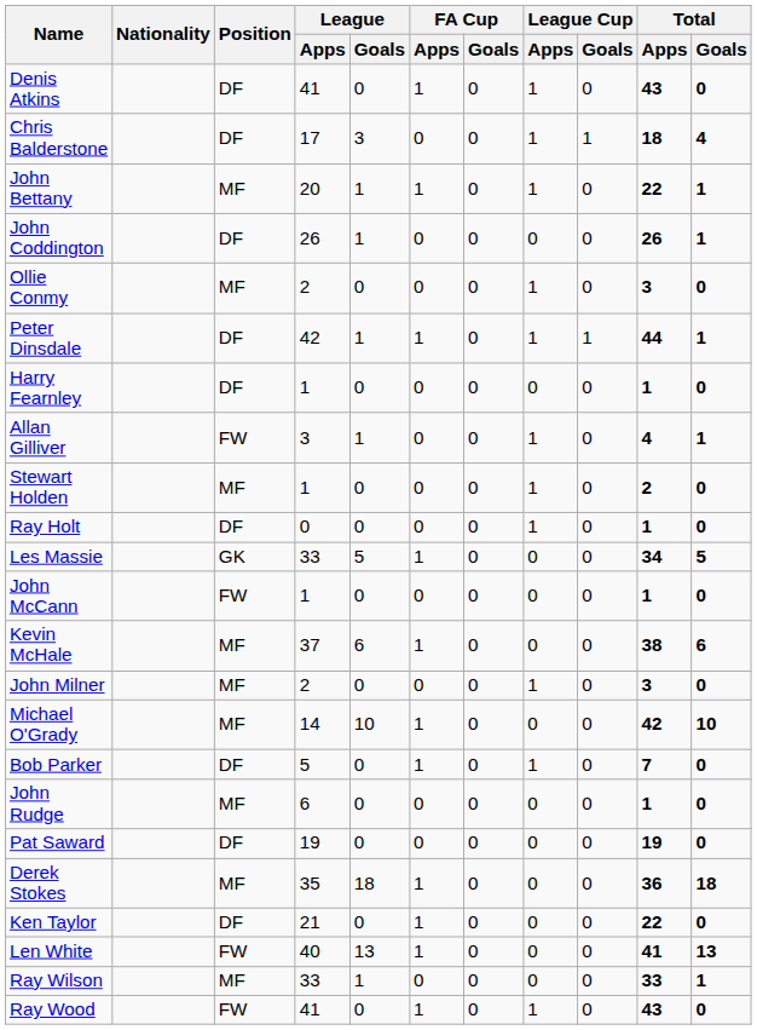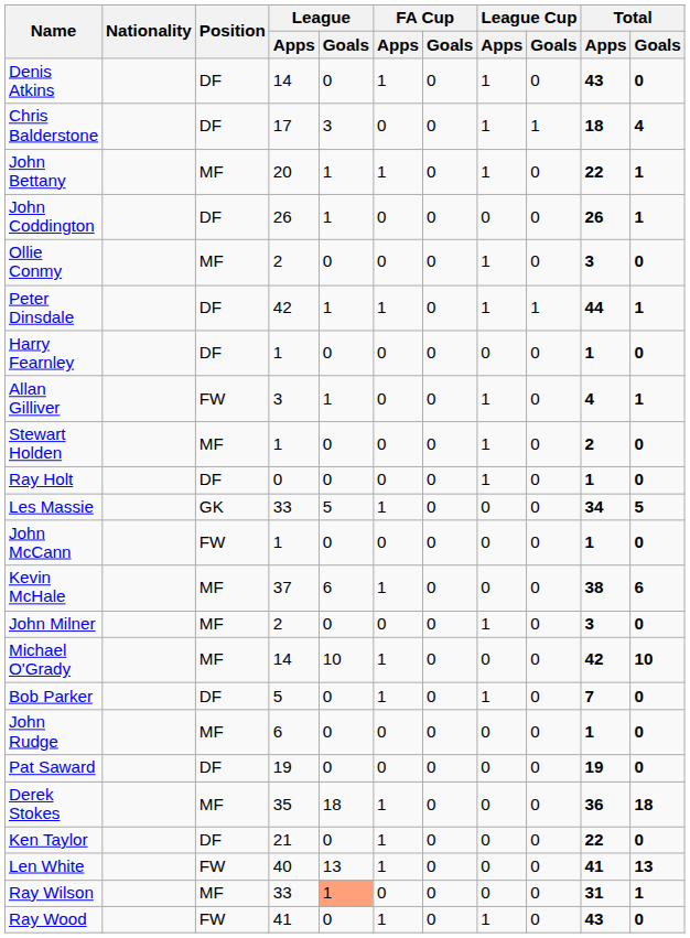 <table class="wikitable sortable">
 <tr>
 <th scope=col rowspan=2>Name</th>
 <th scope=col rowspan=2>Nationality</th>
 <th scope=col rowspan=2>Position</th>
 <th colspan=2>League</th>
 <th colspan=2>FA Cup</th>
 <th colspan=2>League Cup</th>
 <th colspan=2>Total</th>
 </tr>
 <tr>
 <th>Apps</th>
 <th>Goals</th>
 <th>Apps</th>
 <th>Goals</th>
 <th>Apps</th>
 <th>Goals</th>
 <th>Apps</th>
 <th>Goals</th>
 </tr>
 <tr>
 <td><a href='#'>Denis Atkins</a></td>
 <td></td>
 <td>DF</td>
-<td>41</td>
+<td>14</td>
 <td>0</td>
 <td>1</td>
 <td>0</td>
 <td>1</td>
 <td>0</td>
 <td><strong>43</strong></td>
 <td><strong>0</strong></td>
 </tr>
 <tr>
 <td><a href='#'>Chris Balderstone</a></td>
 <td></td>
 <td>DF</td>
 <td>17</td>
 <td>3</td>
 <td>0</td>
 <td>0</td>
 <td>1</td>
 <td>1</td>
 <td><strong>18</strong></td>
 <td><strong>4</strong></td>
 </tr>
 <tr>
 <td><a href='#'>John Bettany</a></td>
 <td></td>
 <td>MF</td>
 <td>20</td>
 <td>1</td>
 <td>1</td>
 <td>0</td>
 <td>1</td>
 <td>0</td>
 <td><strong>22</strong></td>
 <td><strong>1</strong></td>
 </tr>
 <tr>
 <td><a href='#'>John Coddington</a></td>
 <td></td>
 <td>DF</td>
 <td>26</td>
 <td>1</td>
 <td>0</td>
 <td>0</td>
 <td>0</td>
 <td>0</td>
 <td><strong>26</strong></td>
 <td><strong>1</strong></td>
 </tr>
 <tr>
 <td><a href='#'>Ollie Conmy</a></td>
 <td></td>
 <td>MF</td>
 <td>2</td>
 <td>0</td>
 <td>0</td>
 <td>0</td>
 <td>1</td>
 <td>0</td>
 <td><strong>3</strong></td>
 <td><strong>0</strong></td>
 </tr>
 <tr>
 <td><a href='#'>Peter Dinsdale</a></td>
 <td></td>
 <td>DF</td>
 <td>42</td>
 <td>1</td>
 <td>1</td>
 <td>0</td>
 <td>1</td>
 <td>1</td>
 <td><strong>44</strong></td>
 <td><strong>1</strong></td>
 </tr>
 <tr>
 <td><a href='#'>Harry Fearnley</a></td>
 <td></td>
 <td>DF</td>
 <td>1</td>
 <td>0</td>
 <td>0</td>
 <td>0</td>
 <td>0</td>
 <td>0</td>
 <td><strong>1</strong></td>
 <td><strong>0</strong></td>
 </tr>
 <tr>
 <td><a href='#'>Allan Gilliver</a></td>
 <td></td>
 <td>FW</td>
 <td>3</td>
 <td>1</td>
 <td>0</td>
 <td>0</td>
 <td>1</td>
 <td>0</td>
 <td><strong>4</strong></td>
 <td><strong>1</strong></td>
 </tr>
 <tr>
 <td><a href='#'>Stewart Holden</a></td>
 <td></td>
 <td>MF</td>
 <td>1</td>
 <td>0</td>
 <td>0</td>
 <td>0</td>
 <td>1</td>
 <td>0</td>
 <td><strong>2</strong></td>
 <td><strong>0</strong></td>
 </tr>
 <tr>
 <td><a href='#'>Ray Holt</a></td>
 <td></td>
 <td>DF</td>
 <td>0</td>
 <td>0</td>
 <td>0</td>
 <td>0</td>
 <td>1</td>
 <td>0</td>
 <td><strong>1</strong></td>
 <td><strong>0</strong></td>
 </tr>
 <tr>
 <td><a href='#'>Les Massie</a></td>
 <td></td>
 <td>GK</td>
 <td>33</td>
 <td>5</td>
 <td>1</td>
 <td>0</td>
 <td>0</td>
 <td>0</td>
 <td><strong>34</strong></td>
 <td><strong>5</strong></td>
 </tr>
 <tr>
 <td><a href='#'>John McCann</a></td>
 <td></td>
 <td>FW</td>
 <td>1</td>
 <td>0</td>
 <td>0</td>
 <td>0</td>
 <td>0</td>
 <td>0</td>
 <td><strong>1</strong></td>
 <td><strong>0</strong></td>
 </tr>
 <tr>
 <td><a href='#'>Kevin McHale</a></td>
 <td></td>
 <td>MF</td>
 <td>37</td>
 <td>6</td>
 <td>1</td>
 <td>0</td>
 <td>0</td>
 <td>0</td>
 <td><strong>38</strong></td>
 <td><strong>6</strong></td>
 </tr>
 <tr>
 <td><a href='#'>John Milner</a></td>
 <td></td>
 <td>MF</td>
 <td>2</td>
 <td>0</td>
 <td>0</td>
 <td>0</td>
 <td>1</td>
 <td>0</td>
 <td><strong>3</strong></td>
 <td><strong>0</strong></td>
 </tr>
 <tr>
 <td><a href='#'>Michael O'Grady</a></td>
 <td></td>
 <td>MF</td>
 <td>14</td>
 <td>10</td>
 <td>1</td>
 <td>0</td>
 <td>0</td>
 <td>0</td>
 <td><strong>42</strong></td>
 <td><strong>10</strong></td>
 </tr>
 <tr>
 <td><a href='#'>Bob Parker</a></td>
 <td></td>
 <td>DF</td>
 <td>5</td>
 <td>0</td>
 <td>1</td>
 <td>0</td>
 <td>1</td>
 <td>0</td>
 <td><strong>7</strong></td>
 <td><strong>0</strong></td>
 </tr>
 <tr>
 <td><a href='#'>John Rudge</a></td>
 <td></td>
 <td>MF</td>
 <td>6</td>
 <td>0</td>
 <td>0</td>
 <td>0</td>
 <td>0</td>
 <td>0</td>
 <td><strong>1</strong></td>
 <td><strong>0</strong></td>
 </tr>
 <tr>
 <td><a href='#'>Pat Saward</a></td>
 <td></td>
 <td>DF</td>
 <td>19</td>
 <td>0</td>
 <td>0</td>
 <td>0</td>
 <td>0</td>
 <td>0</td>
 <td><strong>19</strong></td>
 <td><strong>0</strong></td>
 </tr>
 <tr>
 <td><a href='#'>Derek Stokes</a></td>
 <td></td>
 <td>MF</td>
 <td>35</td>
 <td>18</td>
 <td>1</td>
 <td>0</td>
 <td>0</td>
 <td>0</td>
 <td><strong>36</strong></td>
 <td><strong>18</strong></td>
 </tr>
 <tr>
 <td><a href='#'>Ken Taylor</a></td>
 <td></td>
 <td>DF</td>
 <td>21</td>
 <td>0</td>
 <td>1</td>
 <td>0</td>
 <td>0</td>
 <td>0</td>
 <td><strong>22</strong></td>
 <td><strong>0</strong></td>
 </tr>
 <tr>
 <td><a href='#'>Len White</a></td>
 <td></td>
 <td>FW</td>
 <td>40</td>
 <td>13</td>
 <td>1</td>
 <td>0</td>
 <td>0</td>
 <td>0</td>
 <td><strong>41</strong></td>
 <td><strong>13</strong></td>
 </tr>
 <tr>
 <td><a href='#'>Ray Wilson</a></td>
 <td></td>
 <td>MF</td>
 <td>33</td>
-<td>1</td>
+<td style="background: lightsalmon;">1</td>
 <td>0</td>
 <td>0</td>
 <td>0</td>
 <td>0</td>
-<td><strong>33</strong></td>
+<td><strong>31</strong></td>
 <td><strong>1</strong></td>
 </tr>
 <tr>
 <td><a href='#'>Ray Wood</a></td>
 <td></td>
 <td>FW</td>
 <td>41</td>
 <td>0</td>
 <td>1</td>
 <td>0</td>
 <td>1</td>
 <td>0</td>
 <td><strong>43</strong></td>
 <td><strong>0</strong></td>
 </tr>
 </table>
